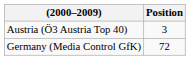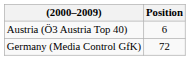 <table class="wikitable">
 <tr>
 <th>(2000–2009)</th>
 <th>Position</th>
 </tr>
 <tr>
 <td>Austria (Ö3 Austria Top 40)</td>
-<td style="text-align:center;">3</td>
+<td style="text-align:center;">6</td>
 </tr>
 <tr>
 <td>Germany (Media Control GfK)</td>
 <td style="text-align:center;">72</td>
 </tr>
 </table>
